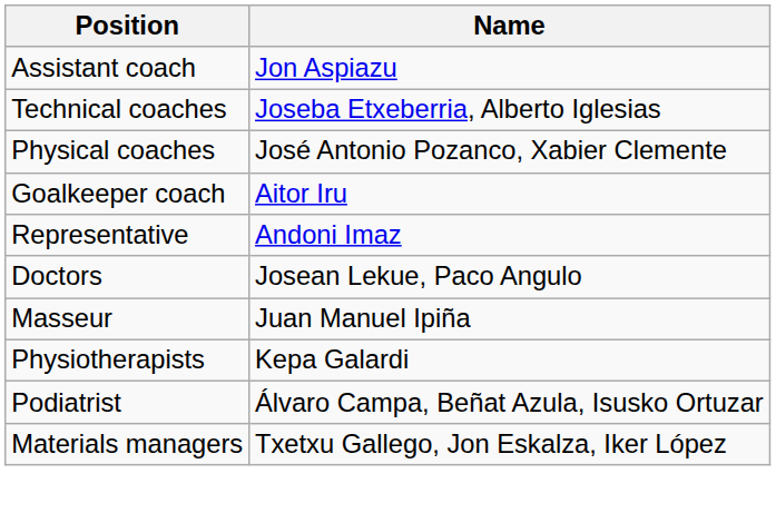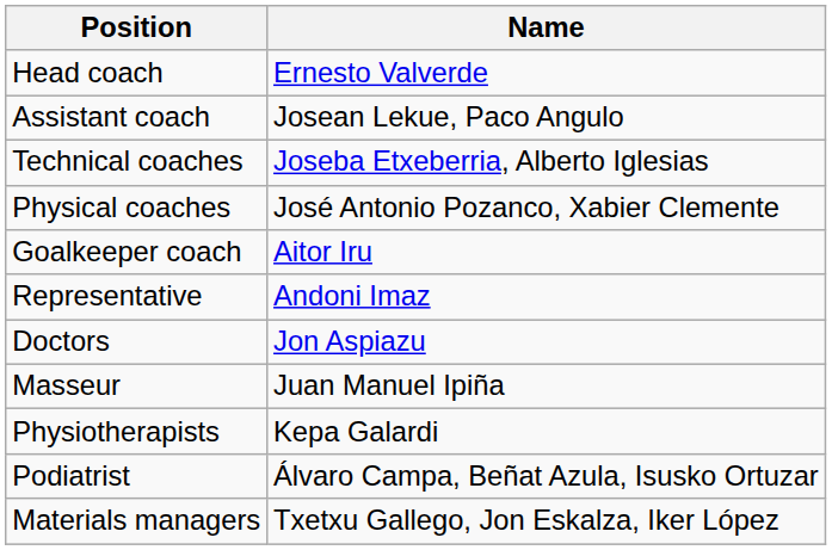 <table class=wikitable>
 <tr>
 <th>Position</th>
 <th>Name</th>
 </tr>
 <tr>
+<td>Head coach</td>
+<td><a href='#'>Ernesto Valverde</a></td>
+</tr>
+<tr>
 <td>Assistant coach</td>
-<td><a href='#'>Jon Aspiazu</a></td>
+<td>Josean Lekue, Paco Angulo</td>
 </tr>
 <tr>
 <td>Technical coaches</td>
 <td><a href='#'>Joseba Etxeberria</a>, Alberto Iglesias</td>
 </tr>
 <tr>
 <td>Physical coaches</td>
 <td>José Antonio Pozanco, Xabier Clemente</td>
 </tr>
 <tr>
 <td>Goalkeeper coach</td>
 <td><a href='#'>Aitor Iru</a></td>
 </tr>
 <tr>
 <td>Representative</td>
 <td><a href='#'>Andoni Imaz</a></td>
 </tr>
 <tr>
 <td>Doctors</td>
-<td>Josean Lekue, Paco Angulo</td>
+<td><a href='#'>Jon Aspiazu</a></td>
 </tr>
 <tr>
 <td>Masseur</td>
 <td>Juan Manuel Ipiña</td>
 </tr>
 <tr>
 <td>Physiotherapists</td>
 <td>Kepa Galardi</td>
 </tr>
 <tr>
 <td>Podiatrist</td>
 <td>Álvaro Campa, Beñat Azula, Isusko Ortuzar</td>
 </tr>
 <tr>
 <td>Materials managers</td>
 <td>Txetxu Gallego, Jon Eskalza, Iker López</td>
 </tr>
 </table>
